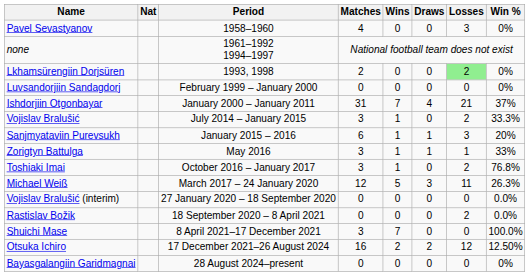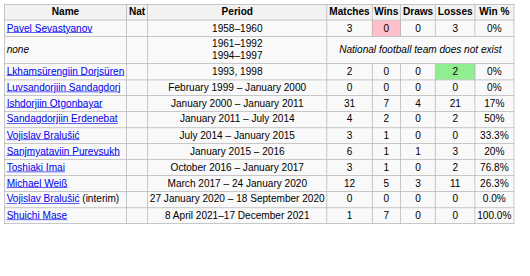 <table class="wikitable collapsible collapsed">
 <tr>
 <th>Name</th>
 <th>Nat</th>
 <th>Period</th>
 <th>Matches</th>
 <th>Wins</th>
 <th>Draws</th>
 <th>Losses</th>
 <th>Win %</th>
 </tr>
 <tr>
 <td><a href='#'>Pavel Sevastyanov</a></td>
 <td align=center></td>
 <td align="center">1958–1960</td>
-<td align="center">4</td>
-<td align="center">0</td>
+<td align="center">3</td>
+<td align="center" style="background: pink;">0</td>
 <td align="center">0</td>
 <td align="center">3</td>
 <td align="center">0%</td>
 </tr>
 <tr>
 <td><em>none</em></td>
 <td></td>
 <td align = "center">1961–1992<br>1994–1997</td>
 <td colspan = 5 align=center><em>National football team does not exist</em></td>
 </tr>
 <tr>
 <td><a href='#'>Lkhamsürengiin Dorjsüren</a></td>
 <td align=center></td>
 <td align="center">1993, 1998</td>
 <td align="center">2</td>
 <td align="center">0</td>
 <td align="center">0</td>
 <td align="center" style="background: lightgreen;">2</td>
 <td align="center">0%</td>
 </tr>
 <tr>
 <td><a href='#'>Luvsandorjiin Sandagdorj</a></td>
 <td align=center></td>
 <td align="center">February 1999 – January 2000</td>
 <td align="center">0</td>
 <td align="center">0</td>
 <td align="center">0</td>
 <td align="center">0</td>
 <td align="center">0%</td>
 </tr>
 <tr>
 <td><a href='#'>Ishdorjiin Otgonbayar</a></td>
 <td align=center></td>
 <td align="center">January 2000 – January 2011</td>
 <td align="center">31</td>
 <td align="center">7</td>
 <td align="center">4</td>
 <td align="center">21</td>
-<td align="center">37%</td>
+<td align="center">17%</td>
+</tr>
+<tr>
+<td><a href='#'>Sandagdorjiin Erdenebat</a></td>
+<td align=center></td>
+<td align="center">January 2011 – July 2014</td>
+<td align="center">4</td>
+<td align="center">2</td>
+<td align="center">0</td>
+<td align="center">2</td>
+<td align="center">50%</td>
 </tr>
 <tr>
 <td><a href='#'>Vojislav Bralušić</a></td>
 <td align=center></td>
 <td align="center">July 2014 – January 2015</td>
 <td align="center">3</td>
 <td align="center">1</td>
 <td align="center">0</td>
-<td align="center">2</td>
+<td align="center">0</td>
 <td align="center">33.3%</td>
 </tr>
 <tr>
 <td><a href='#'>Sanjmyataviin Purevsukh</a></td>
 <td align=center></td>
 <td align="center">January 2015 – 2016</td>
 <td align="center">6</td>
 <td align="center">1</td>
 <td align="center">1</td>
 <td align="center">3</td>
 <td align="center">20%</td>
-</tr>
-<tr>
-<td><a href='#'>Zorigtyn Battulga</a></td>
-<td align=center></td>
-<td align="center">May 2016</td>
-<td align="center">3</td>
-<td align="center">1</td>
-<td align="center">1</td>
-<td align="center">1</td>
-<td align="center">33%</td>
 </tr>
 <tr>
 <td><a href='#'>Toshiaki Imai</a></td>
 <td align=center></td>
 <td align="center">October 2016 – January 2017</td>
 <td align="center">3</td>
 <td align="center">1</td>
 <td align="center">0</td>
 <td align="center">2</td>
 <td align="center">76.8%</td>
 </tr>
 <tr>
 <td><a href='#'>Michael Weiß</a></td>
 <td align=center></td>
 <td align="center">March 2017 – 24 January 2020</td>
 <td align="center">12</td>
 <td align="center">5</td>
 <td align="center">3</td>
 <td align="center">11</td>
 <td align="center">26.3%</td>
 </tr>
 <tr>
 <td><a href='#'>Vojislav Bralušić</a> (interim)</td>
 <td align=center></td>
 <td align="center">27 January 2020 – 18 September 2020</td>
 <td align="center">0</td>
 <td align="center">0</td>
 <td align="center">0</td>
 <td align="center">0</td>
 <td align="center">0.0%</td>
 </tr>
 <tr>
-<td><a href='#'>Rastislav Božik</a></td>
-<td align=center></td>
-<td align="center">18 September 2020 – 8 April 2021</td>
-<td align="center">0</td>
-<td align="center">0</td>
-<td align="center">0</td>
-<td align="center">2</td>
-<td align="center">0.0%</td>
-</tr>
-<tr>
 <td><a href='#'>Shuichi Mase</a></td>
 <td align=center></td>
 <td align="center">8 April 2021–17 December 2021</td>
-<td align="center">3</td>
+<td align="center">1</td>
 <td align="center">7</td>
 <td align="center">0</td>
 <td align="center">0</td>
 <td align="center">100.0%</td>
 </tr>
-<tr>
-<td><a href='#'>Otsuka Ichiro</a></td>
-<td align=center></td>
-<td align="center">17 December 2021–26 August 2024</td>
-<td align="center">16</td>
-<td align="center">2</td>
-<td align="center">2</td>
-<td align="center">12</td>
-<td align="center">12.50%</td>
-</tr>
-<tr>
-<td><a href='#'>Bayasgalangiin Garidmagnai</a></td>
-<td align=center></td>
-<td align="center">28 August 2024–present</td>
-<td align="center">0</td>
-<td align="center">0</td>
-<td align="center">0</td>
-<td align="center">0</td>
-<td align="center">0%</td>
-</tr>
 </table>
